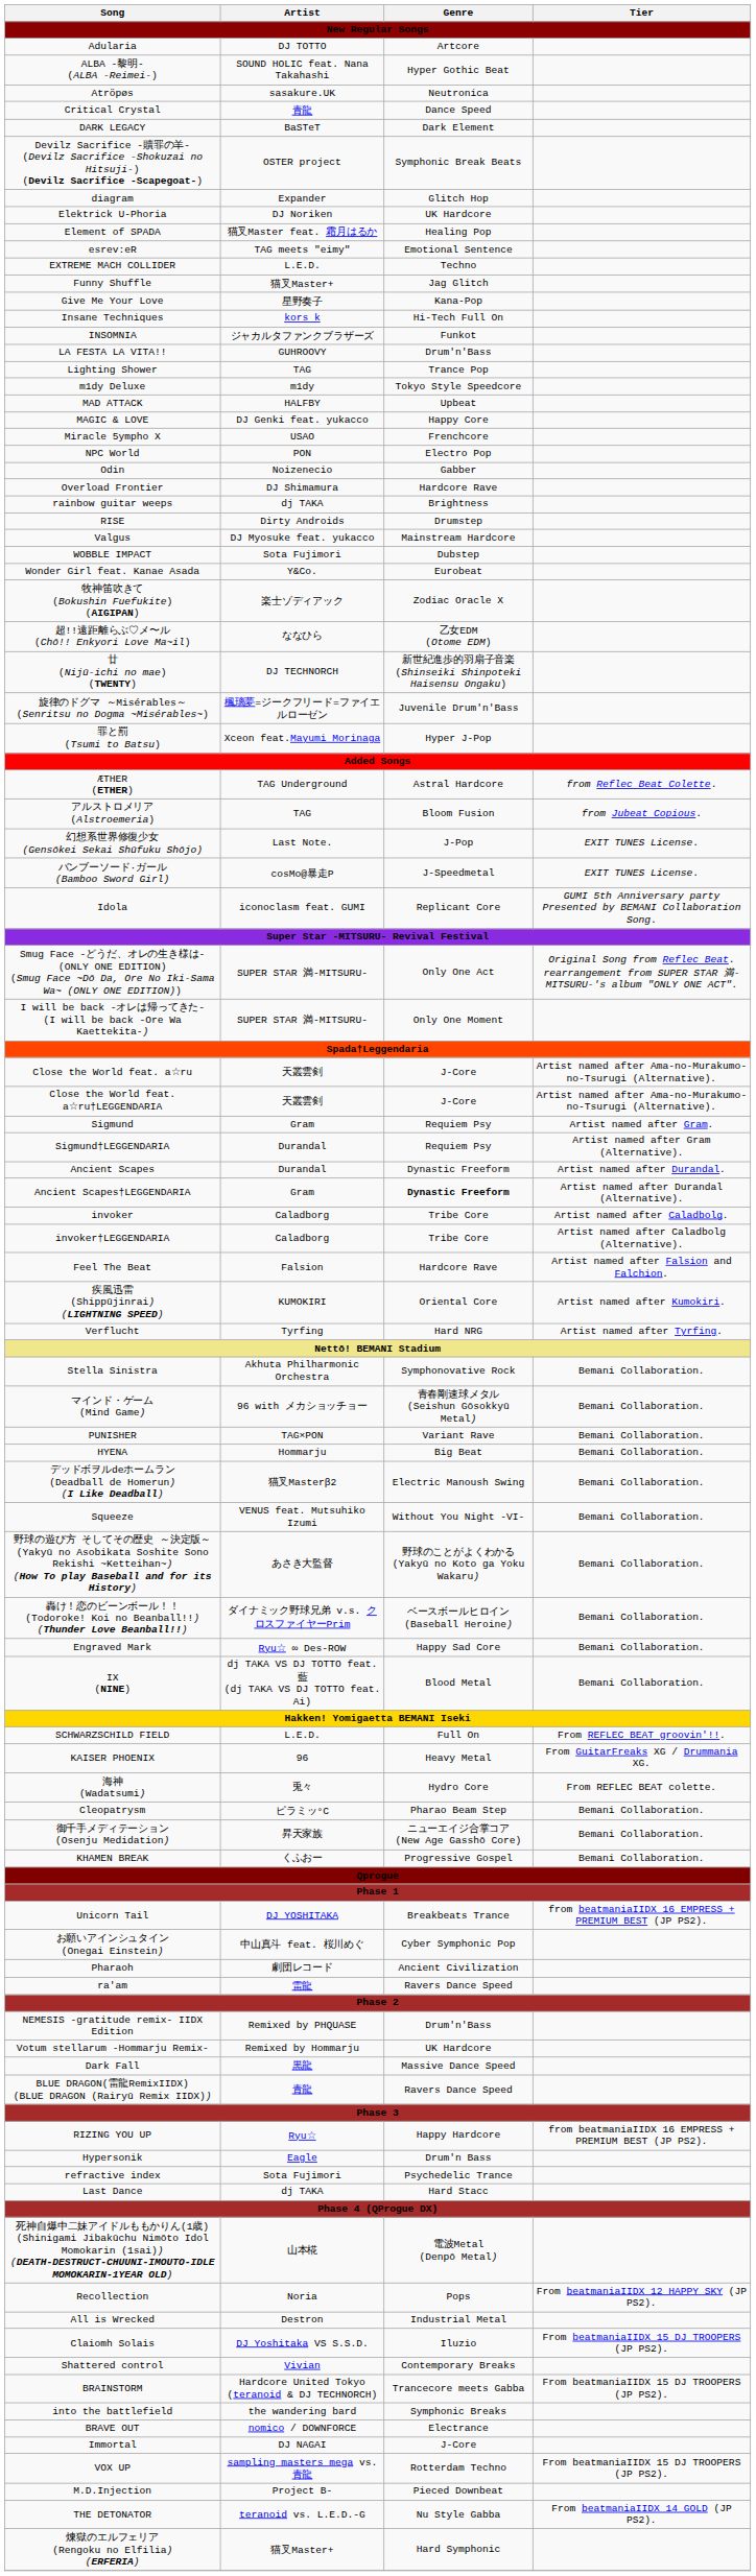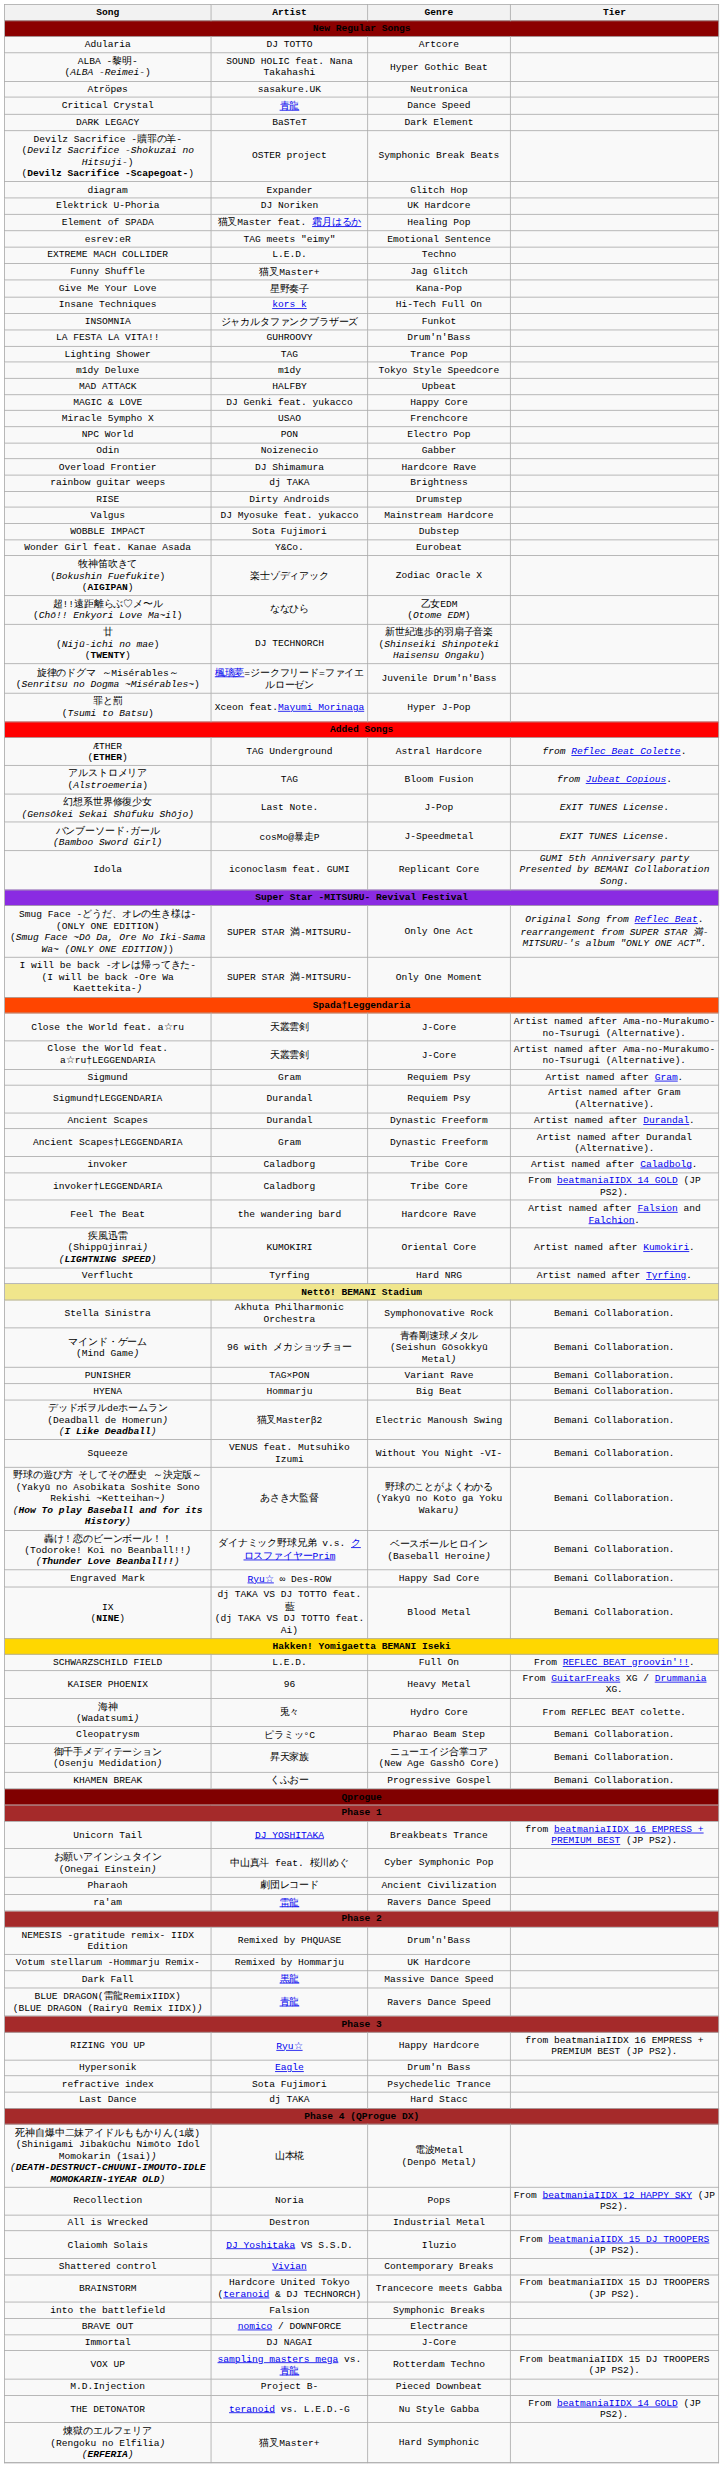 <table class="wikitable sortable" style="font-size:90%; text-align:center;">
 <tr>
 <th><strong>Song</strong></th>
 <th><strong>Artist</strong></th>
 <th><strong>Genre</strong></th>
 <th><strong>Tier</strong></th>
 </tr>
 <tr>
 <th colspan="5" style="background:#8B0000;">New Regular Songs</th>
 </tr>
 <tr>
 <td>Adularia</td>
 <td>DJ TOTTO</td>
 <td>Artcore</td>
 <td></td>
 </tr>
 <tr>
 <td>ALBA -黎明-<br>(<em>ALBA -Reimei-</em>)</td>
 <td>SOUND HOLIC feat. Nana Takahashi</td>
 <td>Hyper Gothic Beat</td>
 <td></td>
 </tr>
 <tr>
 <td>Atröpøs</td>
 <td>sasakure.UK</td>
 <td>Neutronica</td>
 <td></td>
 </tr>
 <tr>
 <td>Critical Crystal</td>
 <td><a href='#'>青龍</a></td>
 <td>Dance Speed</td>
 <td></td>
 </tr>
 <tr>
 <td>DARK LEGACY</td>
 <td>BaSTeT</td>
 <td>Dark Element</td>
 <td></td>
 </tr>
 <tr>
 <td>Devilz Sacrifice -贖罪の羊-<br>(<em>Devilz Sacrifice -Shokuzai no Hitsuji-</em>)<br>(<strong>Devilz Sacrifice -Scapegoat-</strong>)</td>
 <td>OSTER project</td>
 <td>Symphonic Break Beats</td>
 <td></td>
 </tr>
 <tr>
 <td>diagram</td>
 <td>Expander</td>
 <td>Glitch Hop</td>
 <td></td>
 </tr>
 <tr>
 <td>Elektrick U-Phoria</td>
 <td>DJ Noriken</td>
 <td>UK Hardcore</td>
 <td></td>
 </tr>
 <tr>
 <td>Element of SPADA</td>
 <td>猫叉Master feat. <a href='#'>霜月はるか</a></td>
 <td>Healing Pop</td>
 <td></td>
 </tr>
 <tr>
 <td>esrev:eR</td>
 <td>TAG meets "eimy"</td>
 <td>Emotional Sentence</td>
 <td></td>
 </tr>
 <tr>
 <td>EXTREME MACH COLLIDER</td>
 <td>L.E.D.</td>
 <td>Techno</td>
 <td></td>
 </tr>
 <tr>
 <td>Funny Shuffle</td>
 <td>猫叉Master+</td>
 <td>Jag Glitch</td>
 <td></td>
 </tr>
 <tr>
 <td>Give Me Your Love</td>
 <td>星野奏子</td>
 <td>Kana-Pop</td>
 <td></td>
 </tr>
 <tr>
 <td>Insane Techniques</td>
 <td><a href='#'>kors k</a></td>
 <td>Hi-Tech Full On</td>
 <td></td>
 </tr>
 <tr>
 <td>INSOMNIA</td>
 <td>ジャカルタファンクブラザーズ</td>
 <td>Funkot</td>
 <td></td>
 </tr>
 <tr>
 <td>LA FESTA LA VITA!!</td>
 <td>GUHROOVY</td>
 <td>Drum'n'Bass</td>
 <td></td>
 </tr>
 <tr>
 <td>Lighting Shower</td>
 <td>TAG</td>
 <td>Trance Pop</td>
 <td></td>
 </tr>
 <tr>
 <td>m1dy Deluxe</td>
 <td>m1dy</td>
 <td>Tokyo Style Speedcore</td>
 <td></td>
 </tr>
 <tr>
 <td>MAD ATTACK</td>
 <td>HALFBY</td>
 <td>Upbeat</td>
 <td></td>
 </tr>
 <tr>
 <td>MAGIC & LOVE</td>
 <td>DJ Genki feat. yukacco</td>
 <td>Happy Core</td>
 <td></td>
 </tr>
 <tr>
 <td>Miracle 5ympho X</td>
 <td>USAO</td>
 <td>Frenchcore</td>
 <td></td>
 </tr>
 <tr>
 <td>NPC World</td>
 <td>PON</td>
 <td>Electro Pop</td>
 <td></td>
 </tr>
 <tr>
 <td>Odin</td>
 <td>Noizenecio</td>
 <td>Gabber</td>
 <td></td>
 </tr>
 <tr>
 <td>Overload Frontier</td>
 <td>DJ Shimamura</td>
 <td>Hardcore Rave</td>
 <td></td>
 </tr>
 <tr>
 <td>rainbow guitar weeps</td>
 <td>dj TAKA</td>
 <td>Brightness</td>
 <td></td>
 </tr>
 <tr>
 <td>RISE</td>
 <td>Dirty Androids</td>
 <td>Drumstep</td>
 <td></td>
 </tr>
 <tr>
 <td>Valgus</td>
 <td>DJ Myosuke feat. yukacco</td>
 <td>Mainstream Hardcore</td>
 <td></td>
 </tr>
 <tr>
 <td>WOBBLE IMPACT</td>
 <td>Sota Fujimori</td>
 <td>Dubstep</td>
 <td></td>
 </tr>
 <tr>
 <td>Wonder Girl feat. Kanae Asada</td>
 <td>Y&Co.</td>
 <td>Eurobeat</td>
 <td></td>
 </tr>
 <tr>
 <td>牧神笛吹きて<br>(<em>Bokushin Fuefukite</em>)<br>(<strong>AIGIPAN</strong>)</td>
 <td>楽士ゾディアック</td>
 <td>Zodiac Oracle X</td>
 <td></td>
 </tr>
 <tr>
 <td>超!!遠距離らぶ♡メ〜ル<br>(<em>Chō!! Enkyori Love Ma~il</em>)</td>
 <td>ななひら</td>
 <td>乙女EDM<br>(<em>Otome EDM</em>)</td>
 <td></td>
 </tr>
 <tr>
 <td>廿<br>(<em>Nijū-ichi no mae</em>)<br>(<strong>TWENTY</strong>)</td>
 <td>DJ TECHNORCH</td>
 <td>新世紀進歩的羽扇子音楽<br>(<em>Shinseiki Shinpoteki Haisensu Ongaku</em>)</td>
 <td></td>
 </tr>
 <tr>
 <td>旋律のドグマ ～Misérables～<br>(<em>Senritsu no Dogma ~Misérables~</em>)</td>
 <td><a href='#'>楓璃夢</a>=ジークフリード=ファイエルローゼン</td>
 <td>Juvenile Drum'n'Bass</td>
 <td></td>
 </tr>
 <tr>
 <td>罪と罰<br>(<em>Tsumi to Batsu</em>)</td>
 <td>Xceon feat.<a href='#'>Mayumi Morinaga</a></td>
 <td>Hyper J-Pop</td>
 <td></td>
 </tr>
 <tr>
 <th colspan="5" style="background:#FF0000;">Added Songs</th>
 </tr>
 <tr>
 <td>ÆTHER<br>(<strong>ETHER</strong>)</td>
 <td>TAG Underground</td>
 <td>Astral Hardcore</td>
 <td><em>from <a href='#'>Reflec Beat Colette</a></em>.</td>
 </tr>
 <tr>
 <td>アルストロメリア<br>(<em>Alstroemeria</em>)</td>
 <td>TAG</td>
 <td>Bloom Fusion</td>
 <td><em>from <a href='#'>Jubeat Copious</a></em>.</td>
 </tr>
 <tr>
 <td>幻想系世界修復少女 <br> <em>(Gensōkei Sekai Shūfuku Shōjo)</em></td>
 <td>Last Note.</td>
 <td>J-Pop</td>
 <td><em>EXIT TUNES License</em>.</td>
 </tr>
 <tr>
 <td>バンブーソード·ガール <br> <em>(Bamboo Sword Girl)</em></td>
 <td>cosMo@暴走P</td>
 <td>J-Speedmetal</td>
 <td><em>EXIT TUNES License</em>.</td>
 </tr>
 <tr>
 <td>Idola</td>
 <td>iconoclasm feat. GUMI</td>
 <td>Replicant Core</td>
 <td><em>GUMI 5th Anniversary party Presented by BEMANI Collaboration Song</em>.</td>
 </tr>
 <tr>
 <th colspan="5" style="background:#8A2BE2;">Super Star -MITSURU- Revival Festival</th>
 </tr>
 <tr>
 <td>Smug Face -どうだ、オレの生き様は- (ONLY ONE EDITION) <br> (<em>Smug Face ~Dō Da, Ore No Iki-Sama Wa~ (ONLY ONE EDITION)</em>)</td>
 <td>SUPER STAR 満-MITSURU-</td>
 <td>Only One Act</td>
 <td><em>Original Song from <a href='#'>Reflec Beat</a></em>.<br><em>rearrangement from SUPER STAR 満-MITSURU-'s album "ONLY ONE ACT".</td>
 </tr>
 <tr>
 <td>I will be back -オレは帰ってきた- <br> (</em>I will be back -Ore Wa Kaettekita-<em>)</td>
 <td>SUPER STAR 満-MITSURU-</td>
 <td>Only One Moment</td>
 <td></td>
 </tr>
 <tr>
 <th colspan="5" style="background:#FF4500;">Spada†Leggendaria</th>
 </tr>
 <tr>
 <td>Close the World feat. a☆ru</td>
 <td>天叢雲剣</td>
 <td>J-Core</td>
 <td></em>Artist named after Ama-no-Murakumo-no-Tsurugi (Alternative)<em>.</td>
 </tr>
 <tr>
 <td>Close the World feat. a☆ru†LEGGENDARIA</td>
 <td>天叢雲剣</td>
 <td>J-Core</td>
 <td></em>Artist named after Ama-no-Murakumo-no-Tsurugi (Alternative)<em>.</td>
 </tr>
 <tr>
 <td>Sigmund</td>
 <td>Gram</td>
 <td>Requiem Psy</td>
 <td></em>Artist named after <a href='#'>Gram</a><em>.</td>
 </tr>
 <tr>
 <td>Sigmund†LEGGENDARIA</td>
 <td>Durandal</td>
 <td>Requiem Psy</td>
 <td></em>Artist named after Gram (Alternative)<em>.</td>
 </tr>
 <tr>
 <td>Ancient Scapes</td>
 <td>Durandal</td>
 <td>Dynastic Freeform</td>
 <td></em>Artist named after <a href='#'>Durandal</a><em>.</td>
 </tr>
 <tr>
 <td>Ancient Scapes†LEGGENDARIA</td>
 <td>Gram</td>
-<td><strong>Dynastic Freeform</strong></td>
+<td>Dynastic Freeform</td>
 <td></em>Artist named after Durandal (Alternative)<em>.</td>
 </tr>
 <tr>
 <td>invoker</td>
 <td>Caladborg</td>
 <td>Tribe Core</td>
 <td></em>Artist named after <a href='#'>Caladbolg</a><em>.</td>
 </tr>
 <tr>
 <td>invoker†LEGGENDARIA</td>
 <td>Caladborg</td>
 <td>Tribe Core</td>
-<td></em>Artist named after Caladbolg (Alternative)<em>.</td>
+<td></em>From <a href='#'>beatmaniaIIDX 14 GOLD</a> (JP PS2)<em>.</td>
 </tr>
 <tr>
 <td>Feel The Beat</td>
-<td>Falsion</td>
+<td>the wandering bard</td>
 <td>Hardcore Rave</td>
 <td></em>Artist named after <a href='#'>Falsion</a> and <a href='#'>Falchion</a><em>.</td>
 </tr>
 <tr>
 <td>疾風迅雷<br>(</em>Shippūjinrai<em>)<br>(<strong>LIGHTNING SPEED</strong>)</td>
 <td>KUMOKIRI</td>
 <td>Oriental Core</td>
 <td></em>Artist named after <a href='#'>Kumokiri</a><em>.</td>
 </tr>
 <tr>
 <td>Verflucht</td>
 <td>Tyrfing</td>
 <td>Hard NRG</td>
 <td></em>Artist named after <a href='#'>Tyrfing</a><em>.</td>
 </tr>
 <tr>
 <th colspan="5" style="background:#F0E68C;">Nettō! BEMANI Stadium</th>
 </tr>
 <tr>
 <td>Stella Sinistra</td>
 <td>Akhuta Philharmonic Orchestra</td>
 <td>Symphonovative Rock</td>
 <td></em>Bemani Collaboration<em>.</td>
 </tr>
 <tr>
 <td>マインド・ゲーム<br>(</em>Mind Game<em>)</td>
 <td>96 with メカショッチョー</td>
 <td>青春剛速球メタル<br>(</em>Seishun Gōsokkyū Metal<em>)</td>
 <td></em>Bemani Collaboration<em>.</td>
 </tr>
 <tr>
 <td>PUNISHER</td>
 <td>TAG×PON</td>
 <td>Variant Rave</td>
 <td></em>Bemani Collaboration<em>.</td>
 </tr>
 <tr>
 <td>HYENA</td>
 <td>Hommarju</td>
 <td>Big Beat</td>
 <td></em>Bemani Collaboration<em>.</td>
 </tr>
 <tr>
 <td>デッドボヲルdeホームラン<br>(</em>Deadball de Homerun<em>)<br>(<strong>I Like Deadball</strong>)</td>
 <td>猫叉Masterβ2</td>
 <td>Electric Manoush Swing</td>
 <td></em>Bemani Collaboration<em>.</td>
 </tr>
 <tr>
 <td>Squeeze</td>
 <td>VENUS feat. Mutsuhiko Izumi</td>
 <td>Without You Night -VI- </td>
 <td></em>Bemani Collaboration<em>.</td>
 </tr>
 <tr>
 <td>野球の遊び方 そしてその歴史 ～決定版～<br>(</em>Yakyū no Asobikata Soshite Sono Rekishi ~Ketteihan~<em>)<br>(<strong>How To play Baseball and for its History</strong>)</td>
 <td>あさき大監督</td>
 <td>野球のことがよくわかる<br>(</em>Yakyū no Koto ga Yoku Wakaru<em>)</td>
 <td></em>Bemani Collaboration<em>.</td>
 </tr>
 <tr>
 <td>轟け！恋のビーンボール！！<br>(</em>Todoroke! Koi no Beanball!!<em>)<br>(<strong>Thunder Love Beanball!!</strong>)</td>
 <td>ダイナミック野球兄弟 v.s. <a href='#'>クロスファイヤーPrim</a></td>
 <td>ベースボールヒロイン<br>(</em>Baseball Heroine<em>)</td>
 <td></em>Bemani Collaboration<em>.</td>
 </tr>
 <tr>
 <td>Engraved Mark</td>
 <td><a href='#'>Ryu☆</a> ∞ Des-ROW</td>
 <td>Happy Sad Core</td>
 <td></em>Bemani Collaboration<em>.</td>
 </tr>
 <tr>
 <td>IX<br>(<strong>NINE</strong>)</td>
 <td>dj TAKA VS DJ TOTTO feat.藍 <br> (dj TAKA VS DJ TOTTO feat. Ai)</td>
 <td>Blood Metal</td>
 <td></em>Bemani Collaboration<em>.</td>
 </tr>
 <tr>
 <th colspan="5" style="background:#FFD700;">Hakken! Yomigaetta BEMANI Iseki</th>
 </tr>
 <tr>
 <td>SCHWARZSCHILD FIELD</td>
 <td>L.E.D.</td>
 <td>Full On</td>
 <td></em>From <a href='#'>REFLEC BEAT groovin'!!</a><em>.</td>
 </tr>
 <tr>
 <td>KAISER PHOENIX</td>
 <td>96</td>
 <td>Heavy Metal</td>
 <td></em>From <a href='#'>GuitarFreaks</a> XG / <a href='#'>Drummania</a> XG<em>.</td>
 </tr>
 <tr>
 <td>海神<br>(</em>Wadatsumi<em>)</td>
 <td>兎々</td>
 <td>Hydro Core</td>
 <td></em>From REFLEC BEAT colette<em>.</td>
 </tr>
 <tr>
 <td>Cleopatrysm</td>
 <td>ピラミッ°C</td>
 <td>Pharao Beam Step</td>
 <td></em>Bemani Collaboration<em>.</td>
 </tr>
 <tr>
 <td>御千手メディテーション <br> (</em>Osenju Medidation<em>)</td>
 <td>昇天家族</td>
 <td>ニューエイジ合掌コア<br>(New Age Gasshō Core)</td>
 <td></em>Bemani Collaboration<em>.</td>
 </tr>
 <tr>
 <td>KHAMEN BREAK</td>
 <td>くふおー</td>
 <td>Progressive Gospel</td>
 <td></em>Bemani Collaboration<em>.</td>
 </tr>
 <tr>
 <th colspan="5" style="background:#800000;">Qprogue</th>
 </tr>
 <tr>
 <th colspan="5" style="background:#A52A2A;">Phase 1</th>
 </tr>
 <tr>
 <td>Unicorn Tail</td>
 <td><a href='#'>DJ YOSHITAKA</a></td>
 <td>Breakbeats Trance</td>
 <td></em>from <a href='#'>beatmaniaIIDX 16 EMPRESS + PREMIUM BEST</a> (JP PS2)<em>.</td>
 </tr>
 <tr>
 <td>お願いアインシュタイン<br>(</em>Onegai Einstein<em>)</td>
 <td>中山真斗 feat. 桜川めぐ</td>
 <td>Cyber Symphonic Pop</td>
 <td></td>
 </tr>
 <tr>
 <td>Pharaoh</td>
 <td>劇団レコード</td>
 <td>Ancient Civilization</td>
 <td></td>
 </tr>
 <tr>
 <td>ra'am</td>
 <td><a href='#'>雷龍</a></td>
 <td>Ravers Dance Speed</td>
 <td></td>
 </tr>
 <tr>
 <th colspan="5" style="background:#A52A2A;">Phase 2</th>
 </tr>
 <tr>
 <td>NEMESIS -gratitude remix- IIDX Edition</td>
 <td>Remixed by PHQUASE</td>
 <td>Drum'n'Bass</td>
 <td></td>
 </tr>
 <tr>
 <td>Votum stellarum -Hommarju Remix-</td>
 <td>Remixed by Hommarju</td>
 <td>UK Hardcore</td>
 <td></td>
 </tr>
 <tr>
 <td>Dark Fall</td>
 <td><a href='#'>黒龍</a></td>
 <td>Massive Dance Speed</td>
 <td></td>
 </tr>
 <tr>
 <td>BLUE DRAGON(雷龍RemixIIDX)<br>(</em>BLUE DRAGON (Rairyū Remix IIDX)<em>)</td>
 <td><a href='#'>青龍</a></td>
 <td>Ravers Dance Speed</td>
 <td></td>
 </tr>
 <tr>
 <th colspan="5" style="background:#A52A2A;">Phase 3</th>
 </tr>
 <tr>
 <td>RIZING YOU UP</td>
 <td><a href='#'>Ryu☆</a></td>
 <td>Happy Hardcore</td>
 <td></em>from beatmaniaIIDX 16 EMPRESS + PREMIUM BEST (JP PS2)<em>.</td>
 </tr>
 <tr>
 <td>Hypersonik</td>
 <td><a href='#'>Eagle</a></td>
 <td>Drum'n Bass</td>
 <td></td>
 </tr>
 <tr>
 <td>refractive index</td>
 <td>Sota Fujimori</td>
 <td>Psychedelic Trance</td>
 <td></td>
 </tr>
 <tr>
 <td>Last Dance</td>
 <td>dj TAKA</td>
 <td>Hard Stacc</td>
 <td></td>
 </tr>
 <tr>
 <th colspan="5" style="background:#A52A2A;">Phase 4 (QProgue DX)</th>
 </tr>
 <tr>
 <td>死神自爆中二妹アイドルももかりん(1歳)<br>(</em>Shinigami Jibakūchu Nimōto Idol Momokarin (1sai)<em>)<br>(<strong>DEATH-DESTRUCT-CHUUNI-IMOUTO-IDLE MOMOKARIN-1YEAR OLD</strong>)</td>
 <td>山本椛</td>
 <td>電波Metal<br>(</em>Denpō Metal<em>)</td>
 <td></td>
 </tr>
 <tr>
 <td>Recollection</td>
 <td>Noria</td>
 <td>Pops</td>
 <td></em>From <a href='#'>beatmaniaIIDX 12 HAPPY SKY</a> (JP PS2)<em>.</td>
 </tr>
 <tr>
 <td>All is Wrecked</td>
 <td>Destron</td>
 <td>Industrial Metal</td>
 <td></td>
 </tr>
 <tr>
 <td>Claiomh Solais</td>
 <td><a href='#'>DJ Yoshitaka</a> VS S.S.D.</td>
 <td>Iluzio</td>
 <td></em>From <a href='#'>beatmaniaIIDX 15 DJ TROOPERS</a> (JP PS2)<em>.</td>
 </tr>
 <tr>
 <td>Shattered control</td>
 <td><a href='#'>Vivian</a></td>
 <td>Contemporary Breaks</td>
 <td></td>
 </tr>
 <tr>
 <td>BRAINSTORM</td>
 <td>Hardcore United Tokyo (<a href='#'>teranoid</a> & DJ TECHNORCH)</td>
 <td>Trancecore meets Gabba</td>
 <td></em>From beatmaniaIIDX 15 DJ TROOPERS (JP PS2)<em>.</td>
 </tr>
 <tr>
 <td>into the battlefield</td>
-<td>the wandering bard</td>
+<td>Falsion</td>
 <td>Symphonic Breaks</td>
 <td></td>
 </tr>
 <tr>
 <td>BRAVE OUT</td>
 <td><a href='#'>nomico</a> / DOWNFORCE</td>
 <td>Electrance</td>
 <td></td>
 </tr>
 <tr>
 <td>Immortal</td>
 <td>DJ NAGAI</td>
 <td>J-Core</td>
 <td></td>
 </tr>
 <tr>
 <td>VOX UP</td>
 <td><a href='#'>sampling masters mega</a> vs. <a href='#'>青龍</a></td>
 <td>Rotterdam Techno</td>
 <td></em>From beatmaniaIIDX 15 DJ TROOPERS (JP PS2)<em>.</td>
 </tr>
 <tr>
 <td>M.D.Injection</td>
 <td>Project B-</td>
 <td>Pieced Downbeat</td>
 <td></td>
 </tr>
 <tr>
 <td>THE DETONATOR</td>
 <td><a href='#'>teranoid</a> vs. L.E.D.-G</td>
 <td>Nu Style Gabba</td>
 <td></em>From <a href='#'>beatmaniaIIDX 14 GOLD</a> (JP PS2)<em>.</td>
 </tr>
 <tr>
 <td>煉獄のエルフェリア<br>(</em>Rengoku no Elfilia<em>)<br>(<strong>ERFERIA</strong>)</td>
 <td>猫叉Master+</td>
 <td>Hard Symphonic</td>
 <td></td>
 </tr>
 <tr>
 </tr>
 </table>
